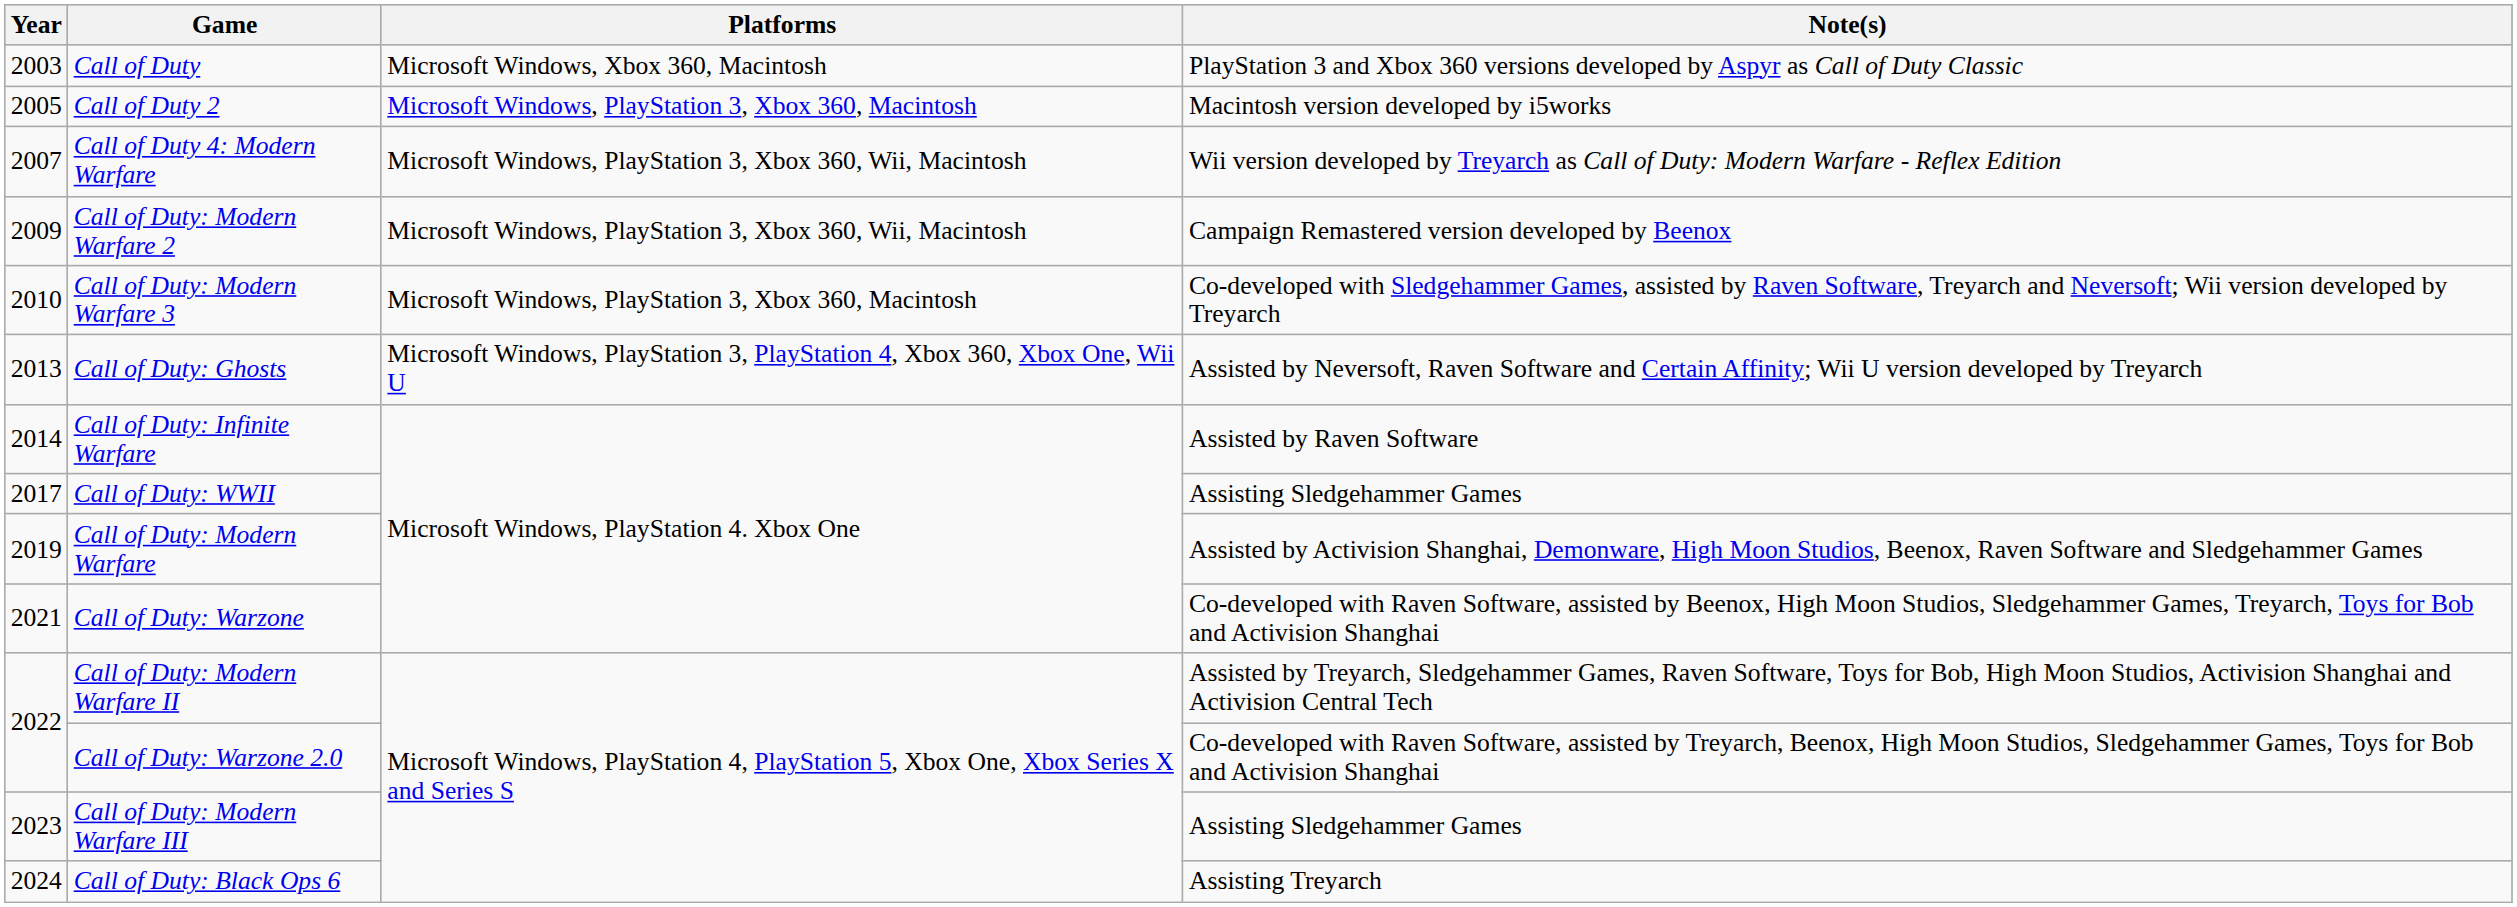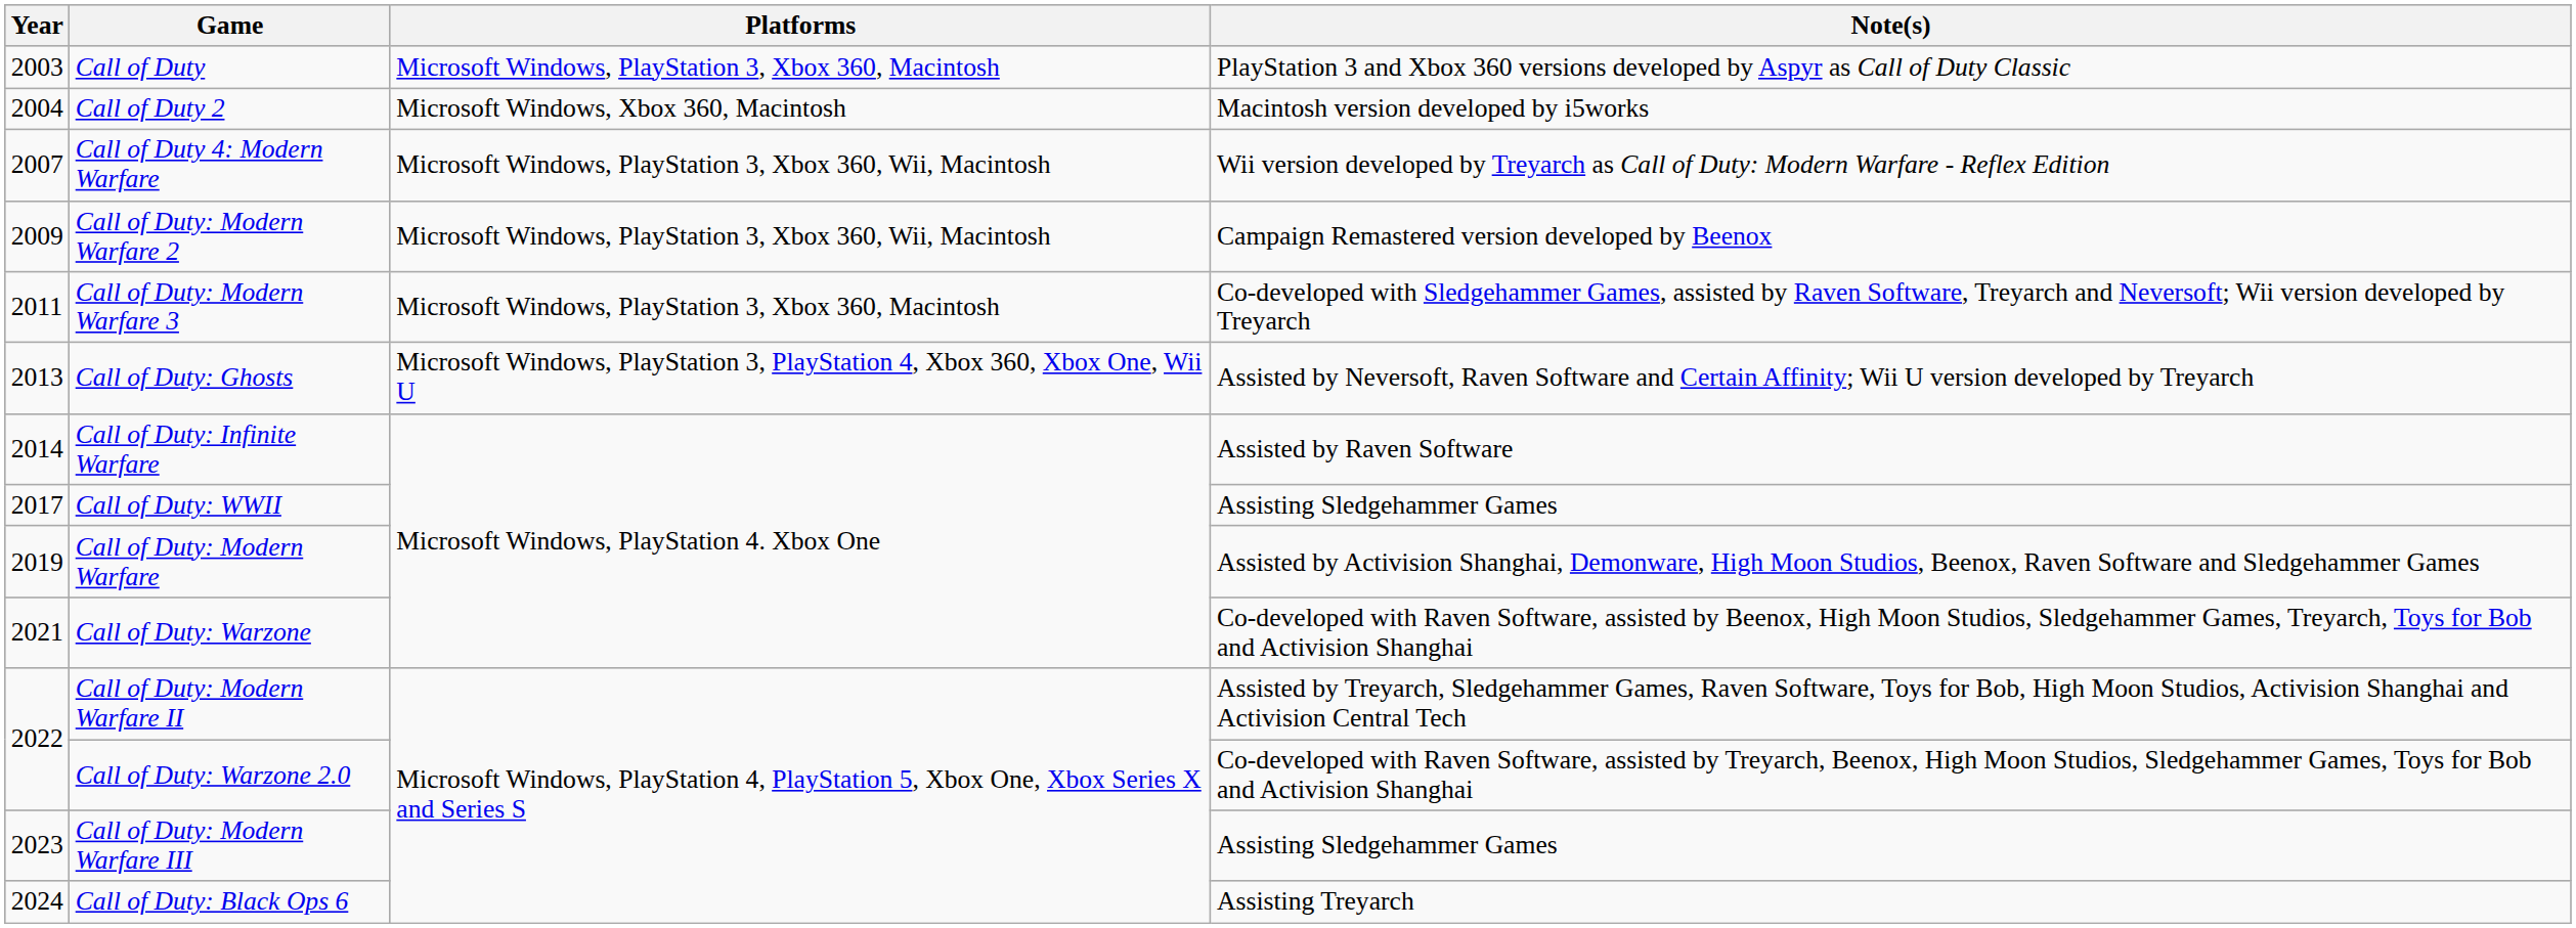 <table class="wikitable">
 <tr>
 <th>Year</th>
 <th>Game</th>
 <th>Platforms</th>
 <th>Note(s)</th>
 </tr>
 <tr>
 <td>2003</td>
 <td><a href='#'><em>Call of Duty</em></a></td>
-<td>Microsoft Windows, Xbox 360, Macintosh</td>
+<td><a href='#'>Microsoft Windows</a>, <a href='#'>PlayStation 3</a>, <a href='#'>Xbox 360</a>, <a href='#'>Macintosh</a></td>
 <td>PlayStation 3 and Xbox 360 versions developed by <a href='#'>Aspyr</a> as <em>Call of Duty Classic</em></td>
 </tr>
 <tr>
-<td>2005</td>
+<td>2004</td>
 <td><em><a href='#'>Call of Duty 2</a></em></td>
-<td><a href='#'>Microsoft Windows</a>, <a href='#'>PlayStation 3</a>, <a href='#'>Xbox 360</a>, <a href='#'>Macintosh</a></td>
+<td>Microsoft Windows, Xbox 360, Macintosh</td>
 <td>Macintosh version developed by i5works</td>
 </tr>
 <tr>
 <td>2007</td>
 <td><em><a href='#'>Call of Duty 4: Modern Warfare</a></em></td>
 <td>Microsoft Windows, PlayStation 3, Xbox 360, Wii, Macintosh</td>
 <td>Wii version developed by <a href='#'>Treyarch</a> as <em>Call of Duty: Modern Warfare - Reflex Edition</em></td>
 </tr>
 <tr>
 <td>2009</td>
 <td><em><a href='#'>Call of Duty: Modern Warfare 2</a></em></td>
 <td>Microsoft Windows, PlayStation 3, Xbox 360, Wii, Macintosh</td>
 <td>Campaign Remastered version developed by <a href='#'>Beenox</a></td>
 </tr>
 <tr>
-<td>2010</td>
+<td>2011</td>
 <td><em><a href='#'>Call of Duty: Modern Warfare 3</a></em></td>
 <td>Microsoft Windows, PlayStation 3, Xbox 360, Macintosh</td>
 <td>Co-developed with <a href='#'>Sledgehammer Games</a>, assisted by <a href='#'>Raven Software</a>, Treyarch and <a href='#'>Neversoft</a>; Wii version developed by Treyarch</td>
 </tr>
 <tr>
 <td>2013</td>
 <td><em><a href='#'>Call of Duty: Ghosts</a></em></td>
 <td>Microsoft Windows, PlayStation 3, <a href='#'>PlayStation 4</a>, Xbox 360, <a href='#'>Xbox One</a>, <a href='#'>Wii U</a></td>
 <td>Assisted by Neversoft, Raven Software and <a href='#'>Certain Affinity</a>; Wii U version developed by Treyarch</td>
 </tr>
 <tr>
 <td>2014</td>
 <td><em><a href='#'>Call of Duty: Infinite Warfare</a></em></td>
 <td rowspan="4">Microsoft Windows, PlayStation 4. Xbox One</td>
 <td>Assisted by Raven Software</td>
 </tr>
 <tr>
 <td>2017</td>
 <td><em><a href='#'>Call of Duty: WWII</a></em></td>
 <td>Assisting Sledgehammer Games</td>
 </tr>
 <tr>
 <td>2019</td>
 <td><a href='#'><em>Call of Duty: Modern Warfare</em></a></td>
 <td>Assisted by Activision Shanghai, <a href='#'>Demonware</a>, <a href='#'>High Moon Studios</a>, Beenox, Raven Software and Sledgehammer Games</td>
 </tr>
 <tr>
 <td>2021</td>
 <td><em><a href='#'>Call of Duty: Warzone</a></em></td>
 <td>Co-developed with Raven Software, assisted by Beenox, High Moon Studios, Sledgehammer Games, Treyarch, <a href='#'>Toys for Bob</a> and Activision Shanghai</td>
 </tr>
 <tr>
 <td rowspan="2">2022</td>
 <td><a href='#'><em>Call of Duty: Modern Warfare II</em></a></td>
 <td rowspan="4">Microsoft Windows, PlayStation 4, <a href='#'>PlayStation 5</a>, Xbox One, <a href='#'>Xbox Series X and Series S</a></td>
 <td>Assisted by Treyarch, Sledgehammer Games, Raven Software, Toys for Bob, High Moon Studios, Activision Shanghai and Activision Central Tech</td>
 </tr>
 <tr>
 <td><em><a href='#'>Call of Duty: Warzone 2.0</a></em></td>
 <td>Co-developed with Raven Software, assisted by Treyarch, Beenox, High Moon Studios, Sledgehammer Games, Toys for Bob and Activision Shanghai</td>
 </tr>
 <tr>
 <td>2023</td>
 <td><a href='#'><em>Call of Duty: Modern Warfare III</em></a></td>
 <td>Assisting Sledgehammer Games</td>
 </tr>
 <tr>
 <td>2024</td>
 <td><em><a href='#'>Call of Duty: Black Ops 6</a></em></td>
 <td>Assisting Treyarch</td>
 </tr>
 </table>
